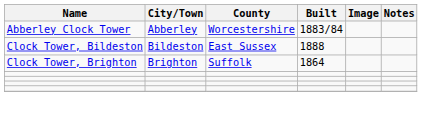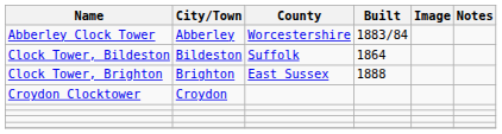 <table class="wikitable sortable">
 <tr>
 <th>Name</th>
 <th>City/Town</th>
 <th>County</th>
 <th>Built</th>
 <th>Image</th>
 <th>Notes</th>
 </tr>
 <tr>
 <td><a href='#'>Abberley Clock Tower</a></td>
 <td><a href='#'>Abberley</a></td>
 <td><a href='#'>Worcestershire</a></td>
 <td>1883/84</td>
 <td></td>
 <td></td>
 </tr>
 <tr>
 <td><a href='#'>Clock Tower, Bildeston</a></td>
 <td><a href='#'>Bildeston</a></td>
+<td><a href='#'>Suffolk</a></td>
+<td>1864</td>
+<td></td>
+<td></td>
+</tr>
+<tr>
+<td><a href='#'>Clock Tower, Brighton</a></td>
+<td><a href='#'>Brighton</a></td>
 <td><a href='#'>East Sussex</a></td>
 <td>1888</td>
 <td></td>
 <td></td>
 </tr>
 <tr>
-<td><a href='#'>Clock Tower, Brighton</a></td>
-<td><a href='#'>Brighton</a></td>
-<td><a href='#'>Suffolk</a></td>
-<td>1864</td>
+<td><a href='#'>Croydon Clocktower</a></td>
+<td><a href='#'>Croydon</a></td>
+<td></td>
+<td></td>
 <td></td>
 <td></td>
 </tr>
 <tr>
 <td></td>
 <td></td>
 <td></td>
 <td></td>
 <td></td>
 <td></td>
 </tr>
 <tr>
 <td></td>
 <td></td>
 <td></td>
 <td></td>
 <td></td>
 <td></td>
 </tr>
 <tr>
 <td></td>
 <td></td>
 <td></td>
 <td></td>
 <td></td>
 <td></td>
 </tr>
 <tr>
 <td></td>
 <td></td>
 <td></td>
 <td></td>
 <td></td>
 <td></td>
 </tr>
 <tr>
 </tr>
 </table>
